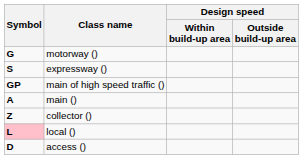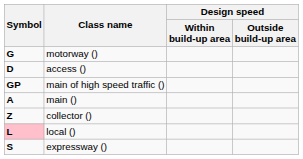 <table class="wikitable defaultcenter col2left">
 <tr>
 <th rowspan="2">Symbol</th>
 <th rowspan="2">Class name</th>
 <th colspan="2">Design speed</th>
 </tr>
 <tr>
 <th>Within<br>build-up area</th>
 <th>Outside<br>build-up area</th>
 </tr>
 <tr>
 <td><strong>G</strong></td>
 <td>motorway ()</td>
 <td></td>
 <td></td>
 </tr>
 <tr>
-<td><strong>S</strong></td>
-<td>expressway ()</td>
+<td><strong>D</strong></td>
+<td>access ()</td>
 <td></td>
 <td></td>
 </tr>
 <tr>
 <td><strong>GP</strong></td>
 <td>main of high speed traffic ()</td>
 <td></td>
 <td></td>
 </tr>
 <tr>
 <td><strong>A</strong></td>
 <td>main ()</td>
 <td></td>
 <td></td>
 </tr>
 <tr>
 <td><strong>Z</strong></td>
 <td>collector ()</td>
 <td></td>
 <td></td>
 </tr>
 <tr>
 <td style="background: pink;"><strong>L</strong></td>
 <td>local ()</td>
 <td></td>
 <td></td>
 </tr>
 <tr>
-<td><strong>D</strong></td>
-<td>access ()</td>
+<td><strong>S</strong></td>
+<td>expressway ()</td>
 <td></td>
 <td></td>
 </tr>
 </table>
